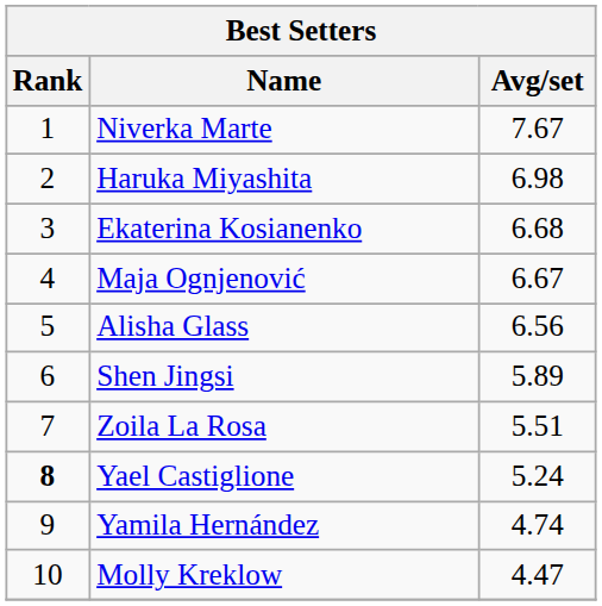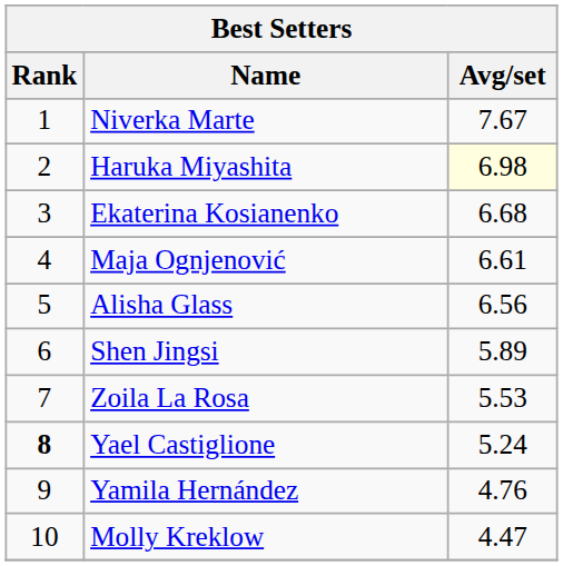 <table class="wikitable" style="margin:0.5em auto;width=480;font-size:90%">
 <tr>
 <th colspan=3>Best Setters</th>
 </tr>
 <tr>
 <th width=30>Rank</th>
 <th width=180>Name</th>
 <th width=50>Avg/set</th>
 </tr>
 <tr>
 <td align=center>1</td>
 <td> <a href='#'>Niverka Marte</a></td>
 <td align=center>7.67</td>
 </tr>
 <tr>
 <td align=center>2</td>
 <td> <a href='#'>Haruka Miyashita</a></td>
-<td align=center>6.98</td>
+<td align=center style="background: lightyellow;">6.98</td>
 </tr>
 <tr>
 <td align=center>3</td>
 <td> <a href='#'>Ekaterina Kosianenko</a></td>
 <td align=center>6.68</td>
 </tr>
 <tr>
 <td align=center>4</td>
 <td> <a href='#'>Maja Ognjenović</a></td>
-<td align=center>6.67</td>
+<td align=center>6.61</td>
 </tr>
 <tr>
 <td align=center>5</td>
 <td> <a href='#'>Alisha Glass</a></td>
 <td align=center>6.56</td>
 </tr>
 <tr>
 <td align=center>6</td>
 <td> <a href='#'>Shen Jingsi</a></td>
 <td align=center>5.89</td>
 </tr>
 <tr>
 <td align=center>7</td>
 <td> <a href='#'>Zoila La Rosa</a></td>
-<td align=center>5.51</td>
+<td align=center>5.53</td>
 </tr>
 <tr>
 <td align=center><strong>8</strong></td>
 <td> <a href='#'>Yael Castiglione</a></td>
 <td align=center>5.24</td>
 </tr>
 <tr>
 <td align=center>9</td>
 <td> <a href='#'>Yamila Hernández</a></td>
-<td align=center>4.74</td>
+<td align=center>4.76</td>
 </tr>
 <tr>
 <td align=center>10</td>
 <td> <a href='#'>Molly Kreklow</a></td>
 <td align=center>4.47</td>
 </tr>
 <tr>
 </tr>
 </table>
